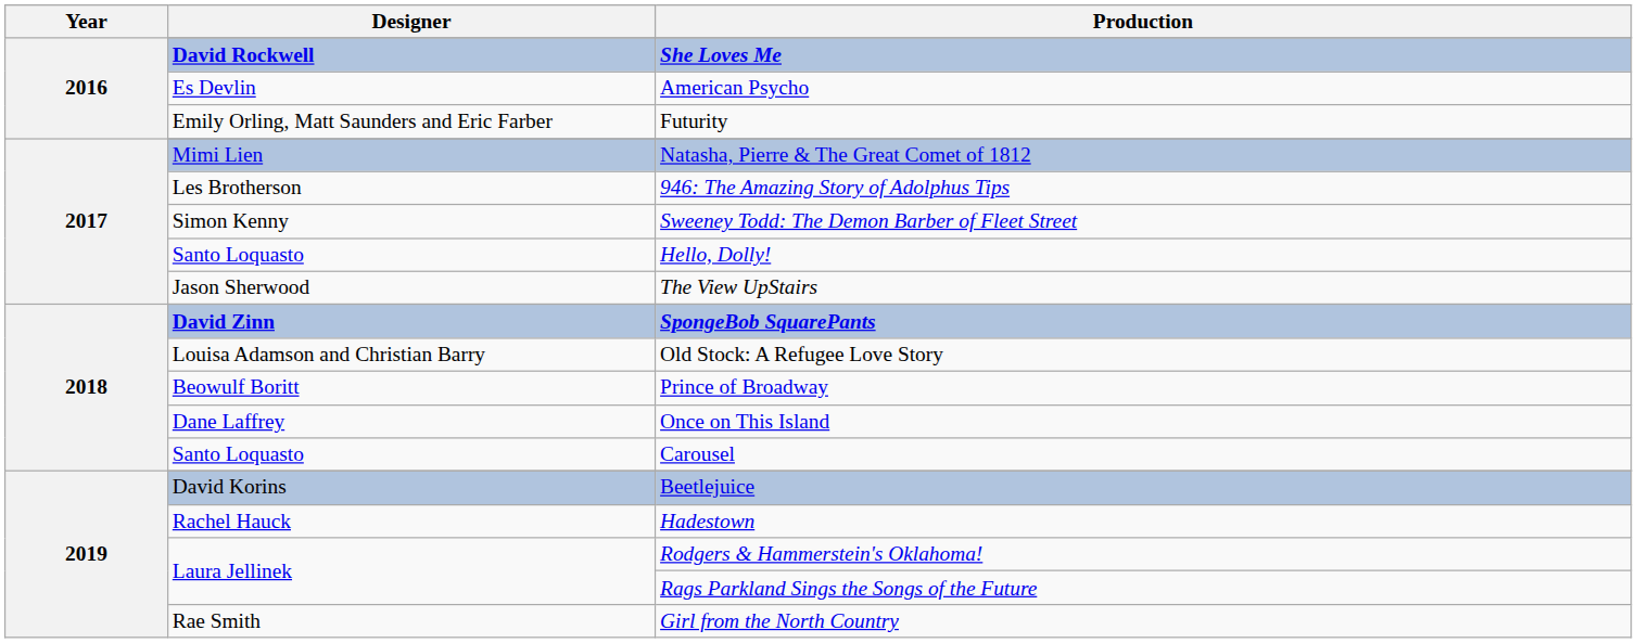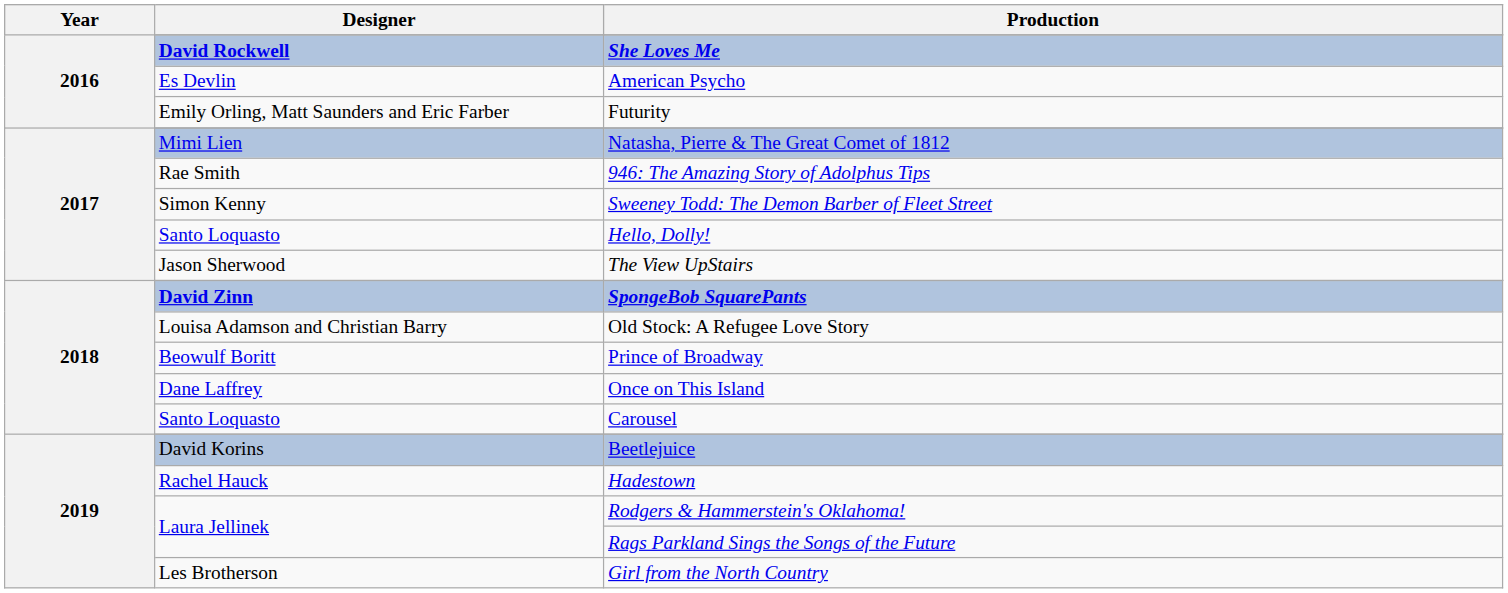 <table class="wikitable" style="width:98%;">
 <tr style="background:#bebebe;">
 <th style="width:10%;">Year</th>
 <th style="width:30%;">Designer</th>
 <th style="width:60%;">Production</th>
 </tr>
 <tr>
 <th rowspan="4">2016</th>
 </tr>
 <tr style="background:#B0C4DE">
 <td><strong><a href='#'>David Rockwell</a></strong></td>
 <td><strong><em><a href='#'>She Loves Me</a><em> <strong></td>
 </tr>
 <tr>
 <td><a href='#'>Es Devlin</a></td>
 <td></em><a href='#'>American Psycho</a><em></td>
 </tr>
 <tr>
 <td>Emily Orling, Matt Saunders and Eric Farber</td>
 <td></em>Futurity<em></td>
 </tr>
 <tr>
 <th rowspan="6">2017</th>
 </tr>
 <tr style="background:#B0C4DE">
 <td></strong><a href='#'>Mimi Lien</a><strong></td>
 <td></em></strong><a href='#'>Natasha, Pierre & The Great Comet of 1812</a></em> </strong></td>
 </tr>
 <tr>
-<td>Les Brotherson</td>
+<td>Rae Smith</td>
 <td><em><a href='#'>946: The Amazing Story of Adolphus Tips</a></em></td>
 </tr>
 <tr>
 <td>Simon Kenny</td>
 <td><em><a href='#'>Sweeney Todd: The Demon Barber of Fleet Street</a></em></td>
 </tr>
 <tr>
 <td><a href='#'>Santo Loquasto</a></td>
 <td><a href='#'><em>Hello, Dolly!</em></a></td>
 </tr>
 <tr>
 <td>Jason Sherwood</td>
 <td><em>The View UpStairs</em></td>
 </tr>
 <tr>
 <th rowspan="6">2018</th>
 </tr>
 <tr style="background:#B0C4DE">
 <td><strong><a href='#'>David Zinn</a></strong></td>
 <td><strong><em><a href='#'>SpongeBob SquarePants</a><em> <strong></td>
 </tr>
 <tr>
 <td>Louisa Adamson and Christian Barry</td>
 <td></em>Old Stock: A Refugee Love Story<em></td>
 </tr>
 <tr>
 <td><a href='#'>Beowulf Boritt</a></td>
 <td></em><a href='#'>Prince of Broadway</a><em></td>
 </tr>
 <tr>
 <td><a href='#'>Dane Laffrey</a></td>
 <td></em><a href='#'>Once on This Island</a><em></td>
 </tr>
 <tr>
 <td><a href='#'>Santo Loquasto</a></td>
 <td></em><a href='#'>Carousel</a><em></td>
 </tr>
 <tr>
 <th rowspan="6">2019</th>
 </tr>
 <tr style="background:#B0C4DE">
 <td></strong>David Korins<strong></td>
 <td></em></strong><a href='#'>Beetlejuice</a></em> </strong></td>
 </tr>
 <tr>
 <td><a href='#'>Rachel Hauck</a></td>
 <td><em><a href='#'>Hadestown</a></em></td>
 </tr>
 <tr>
 <td rowspan="2"><a href='#'>Laura Jellinek</a></td>
 <td><em><a href='#'>Rodgers & Hammerstein's Oklahoma!</a></em></td>
 </tr>
 <tr>
 <td><em><a href='#'>Rags Parkland Sings the Songs of the Future</a></em></td>
 </tr>
 <tr>
-<td>Rae Smith</td>
+<td>Les Brotherson</td>
 <td><em><a href='#'>Girl from the North Country</a></em></td>
 </tr>
 </table>
